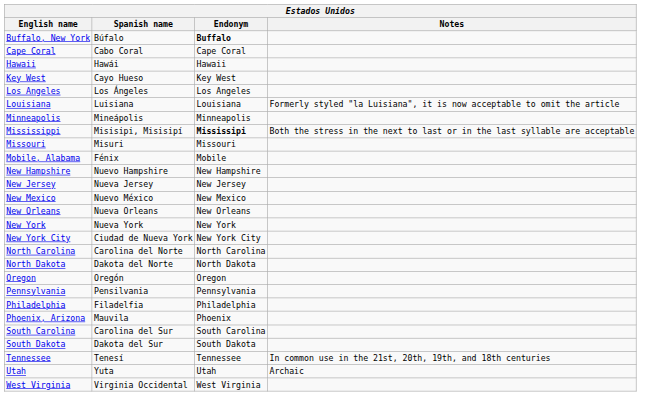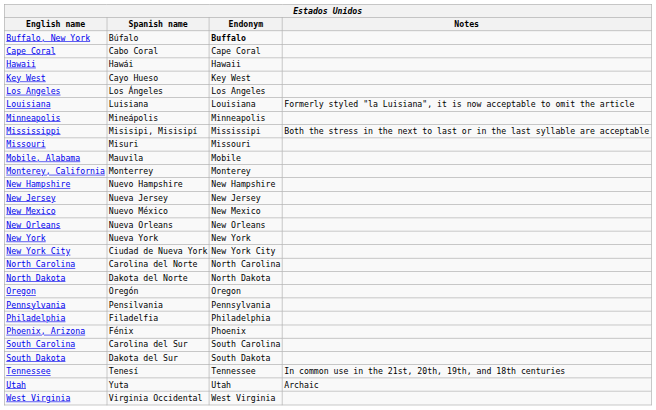 <table class="wikitable sortable">
 <tr>
 <th colspan="4"> <em>Estados Unidos</em></th>
 </tr>
 <tr>
 <th>English name</th>
 <th>Spanish name</th>
 <th>Endonym</th>
 <th>Notes</th>
 </tr>
 <tr>
 <td><a href='#'>Buffalo, New York</a></td>
 <td>Búfalo</td>
 <td><strong>Buffalo</strong></td>
 <td></td>
 </tr>
 <tr>
 <td><a href='#'>Cape Coral</a></td>
 <td>Cabo Coral</td>
 <td>Cape Coral</td>
 <td></td>
 </tr>
 <tr>
 <td><a href='#'>Hawaii</a></td>
 <td>Hawái</td>
 <td>Hawaii</td>
 <td></td>
 </tr>
 <tr>
 <td><a href='#'>Key West</a></td>
 <td>Cayo Hueso</td>
 <td>Key West</td>
 <td></td>
 </tr>
 <tr>
 <td><a href='#'>Los Angeles</a></td>
 <td>Los Ángeles</td>
 <td>Los Angeles</td>
 <td></td>
 </tr>
 <tr>
 <td><a href='#'>Louisiana</a></td>
 <td>Luisiana</td>
 <td>Louisiana</td>
 <td>Formerly styled "la Luisiana", it is now acceptable to omit the article</td>
 </tr>
 <tr>
 <td><a href='#'>Minneapolis</a></td>
 <td>Mineápolis</td>
 <td>Minneapolis</td>
 <td></td>
 </tr>
 <tr>
 <td><a href='#'>Mississippi</a></td>
 <td>Misisipi, Misisipí</td>
-<td><strong>Mississipi</strong></td>
+<td>Mississipi</td>
 <td>Both the stress in the next to last or in the last syllable are acceptable</td>
 </tr>
 <tr>
 <td><a href='#'>Missouri</a></td>
 <td>Misuri</td>
 <td>Missouri</td>
 <td></td>
 </tr>
 <tr>
 <td><a href='#'>Mobile, Alabama</a></td>
-<td>Fénix</td>
+<td>Mauvila</td>
 <td>Mobile</td>
+<td></td>
+</tr>
+<tr>
+<td><a href='#'>Monterey, California</a></td>
+<td>Monterrey</td>
+<td>Monterey</td>
 <td></td>
 </tr>
 <tr>
 <td><a href='#'>New Hampshire</a></td>
 <td>Nuevo Hampshire</td>
 <td>New Hampshire</td>
 <td></td>
 </tr>
 <tr>
 <td><a href='#'>New Jersey</a></td>
 <td>Nueva Jersey</td>
 <td>New Jersey</td>
 <td></td>
 </tr>
 <tr>
 <td><a href='#'>New Mexico</a></td>
 <td>Nuevo México</td>
 <td>New Mexico</td>
 <td></td>
 </tr>
 <tr>
 <td><a href='#'>New Orleans</a></td>
 <td>Nueva Orleans</td>
 <td>New Orleans</td>
 <td></td>
 </tr>
 <tr>
 <td><a href='#'>New York</a></td>
 <td>Nueva York</td>
 <td>New York</td>
 <td></td>
 </tr>
 <tr>
 <td><a href='#'>New York City</a></td>
 <td>Ciudad de Nueva York</td>
 <td>New York City</td>
 <td></td>
 </tr>
 <tr>
 <td><a href='#'>North Carolina</a></td>
 <td>Carolina del Norte</td>
 <td>North Carolina</td>
 <td></td>
 </tr>
 <tr>
 <td><a href='#'>North Dakota</a></td>
 <td>Dakota del Norte</td>
 <td>North Dakota</td>
 <td></td>
 </tr>
 <tr>
 <td><a href='#'>Oregon</a></td>
 <td>Oregón</td>
 <td>Oregon</td>
 <td></td>
 </tr>
 <tr>
 <td><a href='#'>Pennsylvania</a></td>
 <td>Pensilvania</td>
 <td>Pennsylvania</td>
 <td></td>
 </tr>
 <tr>
 <td><a href='#'>Philadelphia</a></td>
 <td>Filadelfia</td>
 <td>Philadelphia</td>
 <td></td>
 </tr>
 <tr>
 <td><a href='#'>Phoenix, Arizona</a></td>
-<td>Mauvila</td>
+<td>Fénix</td>
 <td>Phoenix</td>
 <td></td>
 </tr>
 <tr>
 <td><a href='#'>South Carolina</a></td>
 <td>Carolina del Sur</td>
 <td>South Carolina</td>
 <td></td>
 </tr>
 <tr>
 <td><a href='#'>South Dakota</a></td>
 <td>Dakota del Sur</td>
 <td>South Dakota</td>
 <td></td>
 </tr>
 <tr>
 <td><a href='#'>Tennessee</a></td>
 <td>Tenesí</td>
 <td>Tennessee</td>
 <td>In common use in the 21st, 20th, 19th, and 18th centuries</td>
 </tr>
 <tr>
 <td><a href='#'>Utah</a></td>
 <td>Yuta</td>
 <td>Utah</td>
 <td>Archaic</td>
 </tr>
 <tr>
 <td><a href='#'>West Virginia</a></td>
 <td>Virginia Occidental</td>
 <td>West Virginia</td>
 <td></td>
 </tr>
 </table>
